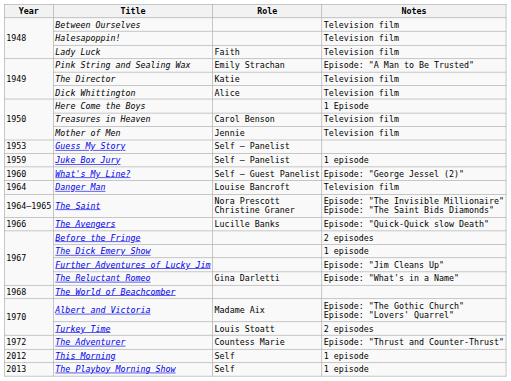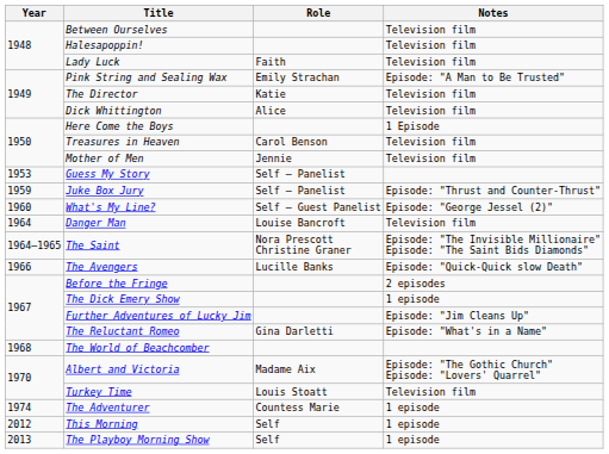 <table class="wikitable sortable">
 <tr>
 <th>Year</th>
 <th>Title</th>
 <th>Role</th>
 <th class="unsortable">Notes</th>
 </tr>
 <tr>
 <td rowspan="3">1948</td>
 <td><em>Between Ourselves</em></td>
 <td></td>
 <td>Television film</td>
 </tr>
 <tr>
 <td><em>Halesapoppin!</em></td>
 <td></td>
 <td>Television film</td>
 </tr>
 <tr>
 <td><em>Lady Luck</em></td>
 <td>Faith</td>
 <td>Television film</td>
 </tr>
 <tr>
 <td rowspan="3">1949</td>
 <td><em>Pink String and Sealing Wax</em></td>
 <td>Emily Strachan</td>
 <td>Episode: "A Man to Be Trusted"</td>
 </tr>
 <tr>
 <td><em>The Director</em></td>
 <td>Katie</td>
 <td>Television film</td>
 </tr>
 <tr>
 <td><em>Dick Whittington</em></td>
 <td>Alice</td>
 <td>Television film</td>
 </tr>
 <tr>
 <td rowspan="3">1950</td>
 <td><em>Here Come the Boys</em></td>
 <td></td>
 <td>1 Episode</td>
 </tr>
 <tr>
 <td><em>Treasures in Heaven</em></td>
 <td>Carol Benson</td>
 <td>Television film</td>
 </tr>
 <tr>
 <td><em>Mother of Men</em></td>
 <td>Jennie</td>
 <td>Television film</td>
 </tr>
 <tr>
 <td>1953</td>
 <td><em><a href='#'>Guess My Story</a></em></td>
 <td>Self – Panelist</td>
 <td></td>
 </tr>
 <tr>
 <td>1959</td>
 <td><em><a href='#'>Juke Box Jury</a></em></td>
 <td>Self – Panelist</td>
-<td>1 episode</td>
+<td>Episode: "Thrust and Counter-Thrust"</td>
 </tr>
 <tr>
 <td>1960</td>
 <td><em><a href='#'>What's My Line?</a></em></td>
 <td>Self – Guest Panelist</td>
 <td>Episode: "George Jessel (2)"</td>
 </tr>
 <tr>
 <td>1964</td>
 <td><em><a href='#'>Danger Man</a></em></td>
 <td>Louise Bancroft</td>
 <td>Television film</td>
 </tr>
 <tr>
 <td>1964–1965</td>
 <td><em><a href='#'>The Saint</a></em></td>
 <td>Nora Prescott<br>Christine Graner</td>
 <td>Episode: "The Invisible Millionaire"<br>Episode: "The Saint Bids Diamonds"</td>
 </tr>
 <tr>
 <td>1966</td>
 <td><em><a href='#'>The Avengers</a></em></td>
 <td>Lucille Banks</td>
 <td>Episode: "Quick-Quick slow Death"</td>
 </tr>
 <tr>
 <td rowspan="4">1967</td>
 <td><em><a href='#'>Before the Fringe</a></em></td>
 <td></td>
 <td>2 episodes</td>
 </tr>
 <tr>
 <td><em><a href='#'>The Dick Emery Show</a></em></td>
 <td></td>
 <td>1 episode</td>
 </tr>
 <tr>
 <td><em><a href='#'>Further Adventures of Lucky Jim</a></em></td>
 <td></td>
 <td>Episode: "Jim Cleans Up"</td>
 </tr>
 <tr>
 <td><em><a href='#'>The Reluctant Romeo</a></em></td>
 <td>Gina Darletti</td>
 <td>Episode: "What's in a Name"</td>
 </tr>
 <tr>
 <td>1968</td>
 <td><em><a href='#'>The World of Beachcomber</a></em></td>
 <td></td>
 <td></td>
 </tr>
 <tr>
 <td rowspan="2">1970</td>
 <td><em><a href='#'>Albert and Victoria</a></em></td>
 <td>Madame Aix</td>
 <td>Episode: "The Gothic Church"<br>Episode: "Lovers' Quarrel"</td>
 </tr>
 <tr>
 <td><em><a href='#'>Turkey Time</a></em></td>
 <td>Louis Stoatt</td>
-<td>2 episodes</td>
+<td>Television film</td>
 </tr>
 <tr>
-<td>1972</td>
+<td>1974</td>
 <td><em><a href='#'>The Adventurer</a></em></td>
 <td>Countess Marie</td>
-<td>Episode: "Thrust and Counter-Thrust"</td>
+<td>1 episode</td>
 </tr>
 <tr>
 <td>2012</td>
 <td><em><a href='#'>This Morning</a></em></td>
 <td>Self</td>
 <td>1 episode</td>
 </tr>
 <tr>
 <td>2013</td>
 <td><em><a href='#'>The Playboy Morning Show</a></em></td>
 <td>Self</td>
 <td>1 episode</td>
 </tr>
 </table>
